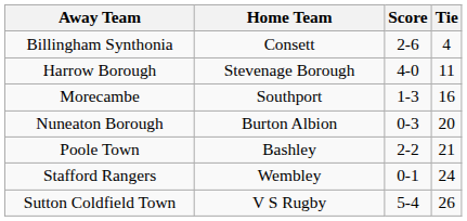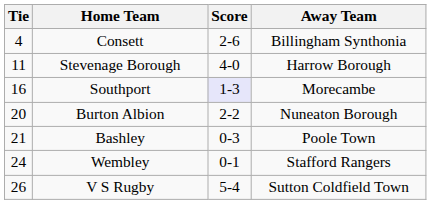 <table class="wikitable" style="text-align:center;">
 <tr>
-<th width=175>Away Team</th>
+<th width=20>Tie</th>
 <th width=175>Home Team</th>
 <th width=20>Score</th>
-<th width=20>Tie</th>
+<th width=175>Away Team</th>
 </tr>
 <tr>
-<td>Billingham Synthonia</td>
+<td>4</td>
 <td>Consett</td>
 <td>2-6</td>
-<td>4</td>
+<td>Billingham Synthonia</td>
 </tr>
 <tr>
-<td>Harrow Borough</td>
+<td>11</td>
 <td>Stevenage Borough</td>
 <td>4-0</td>
-<td>11</td>
+<td>Harrow Borough</td>
 </tr>
 <tr>
+<td>16</td>
+<td>Southport</td>
+<td style="background: lavender;">1-3</td>
 <td>Morecambe</td>
-<td>Southport</td>
-<td>1-3</td>
-<td>16</td>
 </tr>
 <tr>
+<td>20</td>
+<td>Burton Albion</td>
+<td>2-2</td>
 <td>Nuneaton Borough</td>
-<td>Burton Albion</td>
-<td>0-3</td>
-<td>20</td>
 </tr>
 <tr>
+<td>21</td>
+<td>Bashley</td>
+<td>0-3</td>
 <td>Poole Town</td>
-<td>Bashley</td>
-<td>2-2</td>
-<td>21</td>
 </tr>
 <tr>
-<td>Stafford Rangers</td>
+<td>24</td>
 <td>Wembley</td>
 <td>0-1</td>
-<td>24</td>
+<td>Stafford Rangers</td>
 </tr>
 <tr>
-<td>Sutton Coldfield Town</td>
+<td>26</td>
 <td>V S Rugby</td>
 <td>5-4</td>
-<td>26</td>
+<td>Sutton Coldfield Town</td>
 </tr>
 </table>
